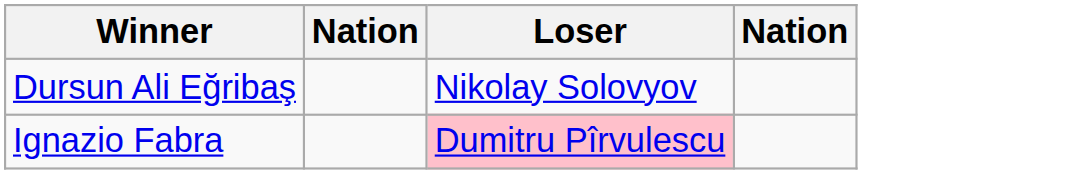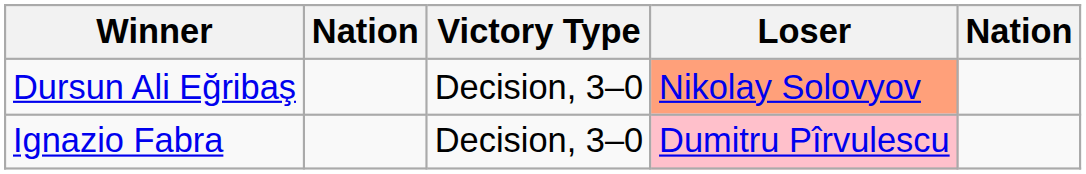 <table class="wikitable sortable" style="text-align:left;">
 <tr>
 <th>Winner</th>
 <th>Nation</th>
+<th>Victory Type</th>
 <th>Loser</th>
 <th>Nation</th>
 </tr>
 <tr>
 <td><a href='#'>Dursun Ali Eğribaş</a></td>
 <td></td>
-<td><a href='#'>Nikolay Solovyov</a></td>
+<td>Decision, 3–0</td>
+<td style="background: lightsalmon;"><a href='#'>Nikolay Solovyov</a></td>
 <td></td>
 </tr>
 <tr>
 <td><a href='#'>Ignazio Fabra</a></td>
 <td></td>
+<td>Decision, 3–0</td>
 <td style="background: pink;"><a href='#'>Dumitru Pîrvulescu</a></td>
 <td></td>
 </tr>
 </table>
